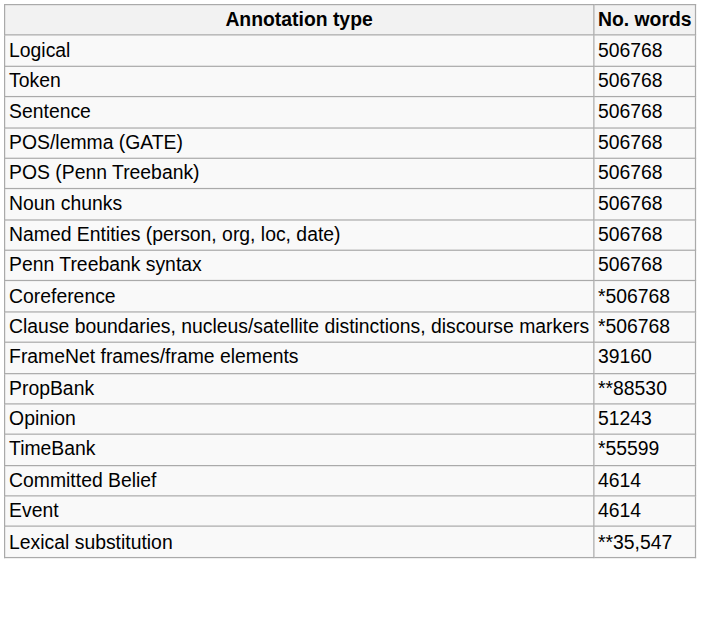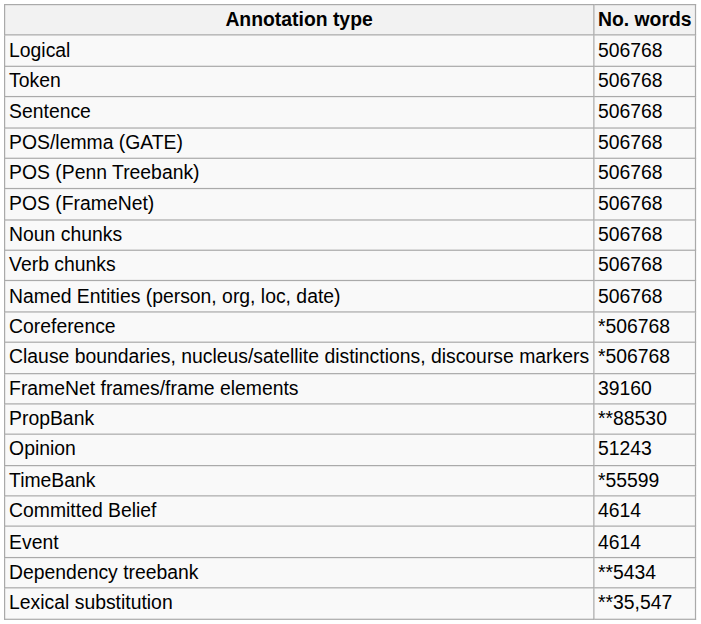 <table class="wikitable">
 <tr>
 <th>Annotation type</th>
 <th>No. words</th>
 </tr>
 <tr>
 <td>Logical</td>
 <td>506768</td>
 </tr>
 <tr>
 <td>Token</td>
 <td>506768</td>
 </tr>
 <tr>
 <td>Sentence</td>
 <td>506768</td>
 </tr>
 <tr>
 <td>POS/lemma (GATE)</td>
 <td>506768</td>
 </tr>
 <tr>
 <td>POS (Penn Treebank)</td>
 <td>506768</td>
 </tr>
 <tr>
+<td>POS (FrameNet)</td>
+<td>506768</td>
+</tr>
+<tr>
 <td>Noun chunks</td>
 <td>506768</td>
 </tr>
 <tr>
-<td>Named Entities (person, org, loc, date)</td>
+<td>Verb chunks</td>
 <td>506768</td>
 </tr>
 <tr>
-<td>Penn Treebank syntax</td>
+<td>Named Entities (person, org, loc, date)</td>
 <td>506768</td>
 </tr>
 <tr>
 <td>Coreference</td>
 <td>*506768</td>
 </tr>
 <tr>
 <td>Clause boundaries, nucleus/satellite distinctions, discourse markers</td>
 <td>*506768</td>
 </tr>
 <tr>
 <td>FrameNet frames/frame elements</td>
 <td>39160</td>
 </tr>
 <tr>
 <td>PropBank</td>
 <td>**88530</td>
 </tr>
 <tr>
 <td>Opinion</td>
 <td>51243</td>
 </tr>
 <tr>
 <td>TimeBank</td>
 <td>*55599</td>
 </tr>
 <tr>
 <td>Committed Belief</td>
 <td>4614</td>
 </tr>
 <tr>
 <td>Event</td>
 <td>4614</td>
 </tr>
 <tr>
+<td>Dependency treebank</td>
+<td>**5434</td>
+</tr>
+<tr>
 <td>Lexical substitution</td>
 <td>**35,547</td>
 </tr>
 </table>
